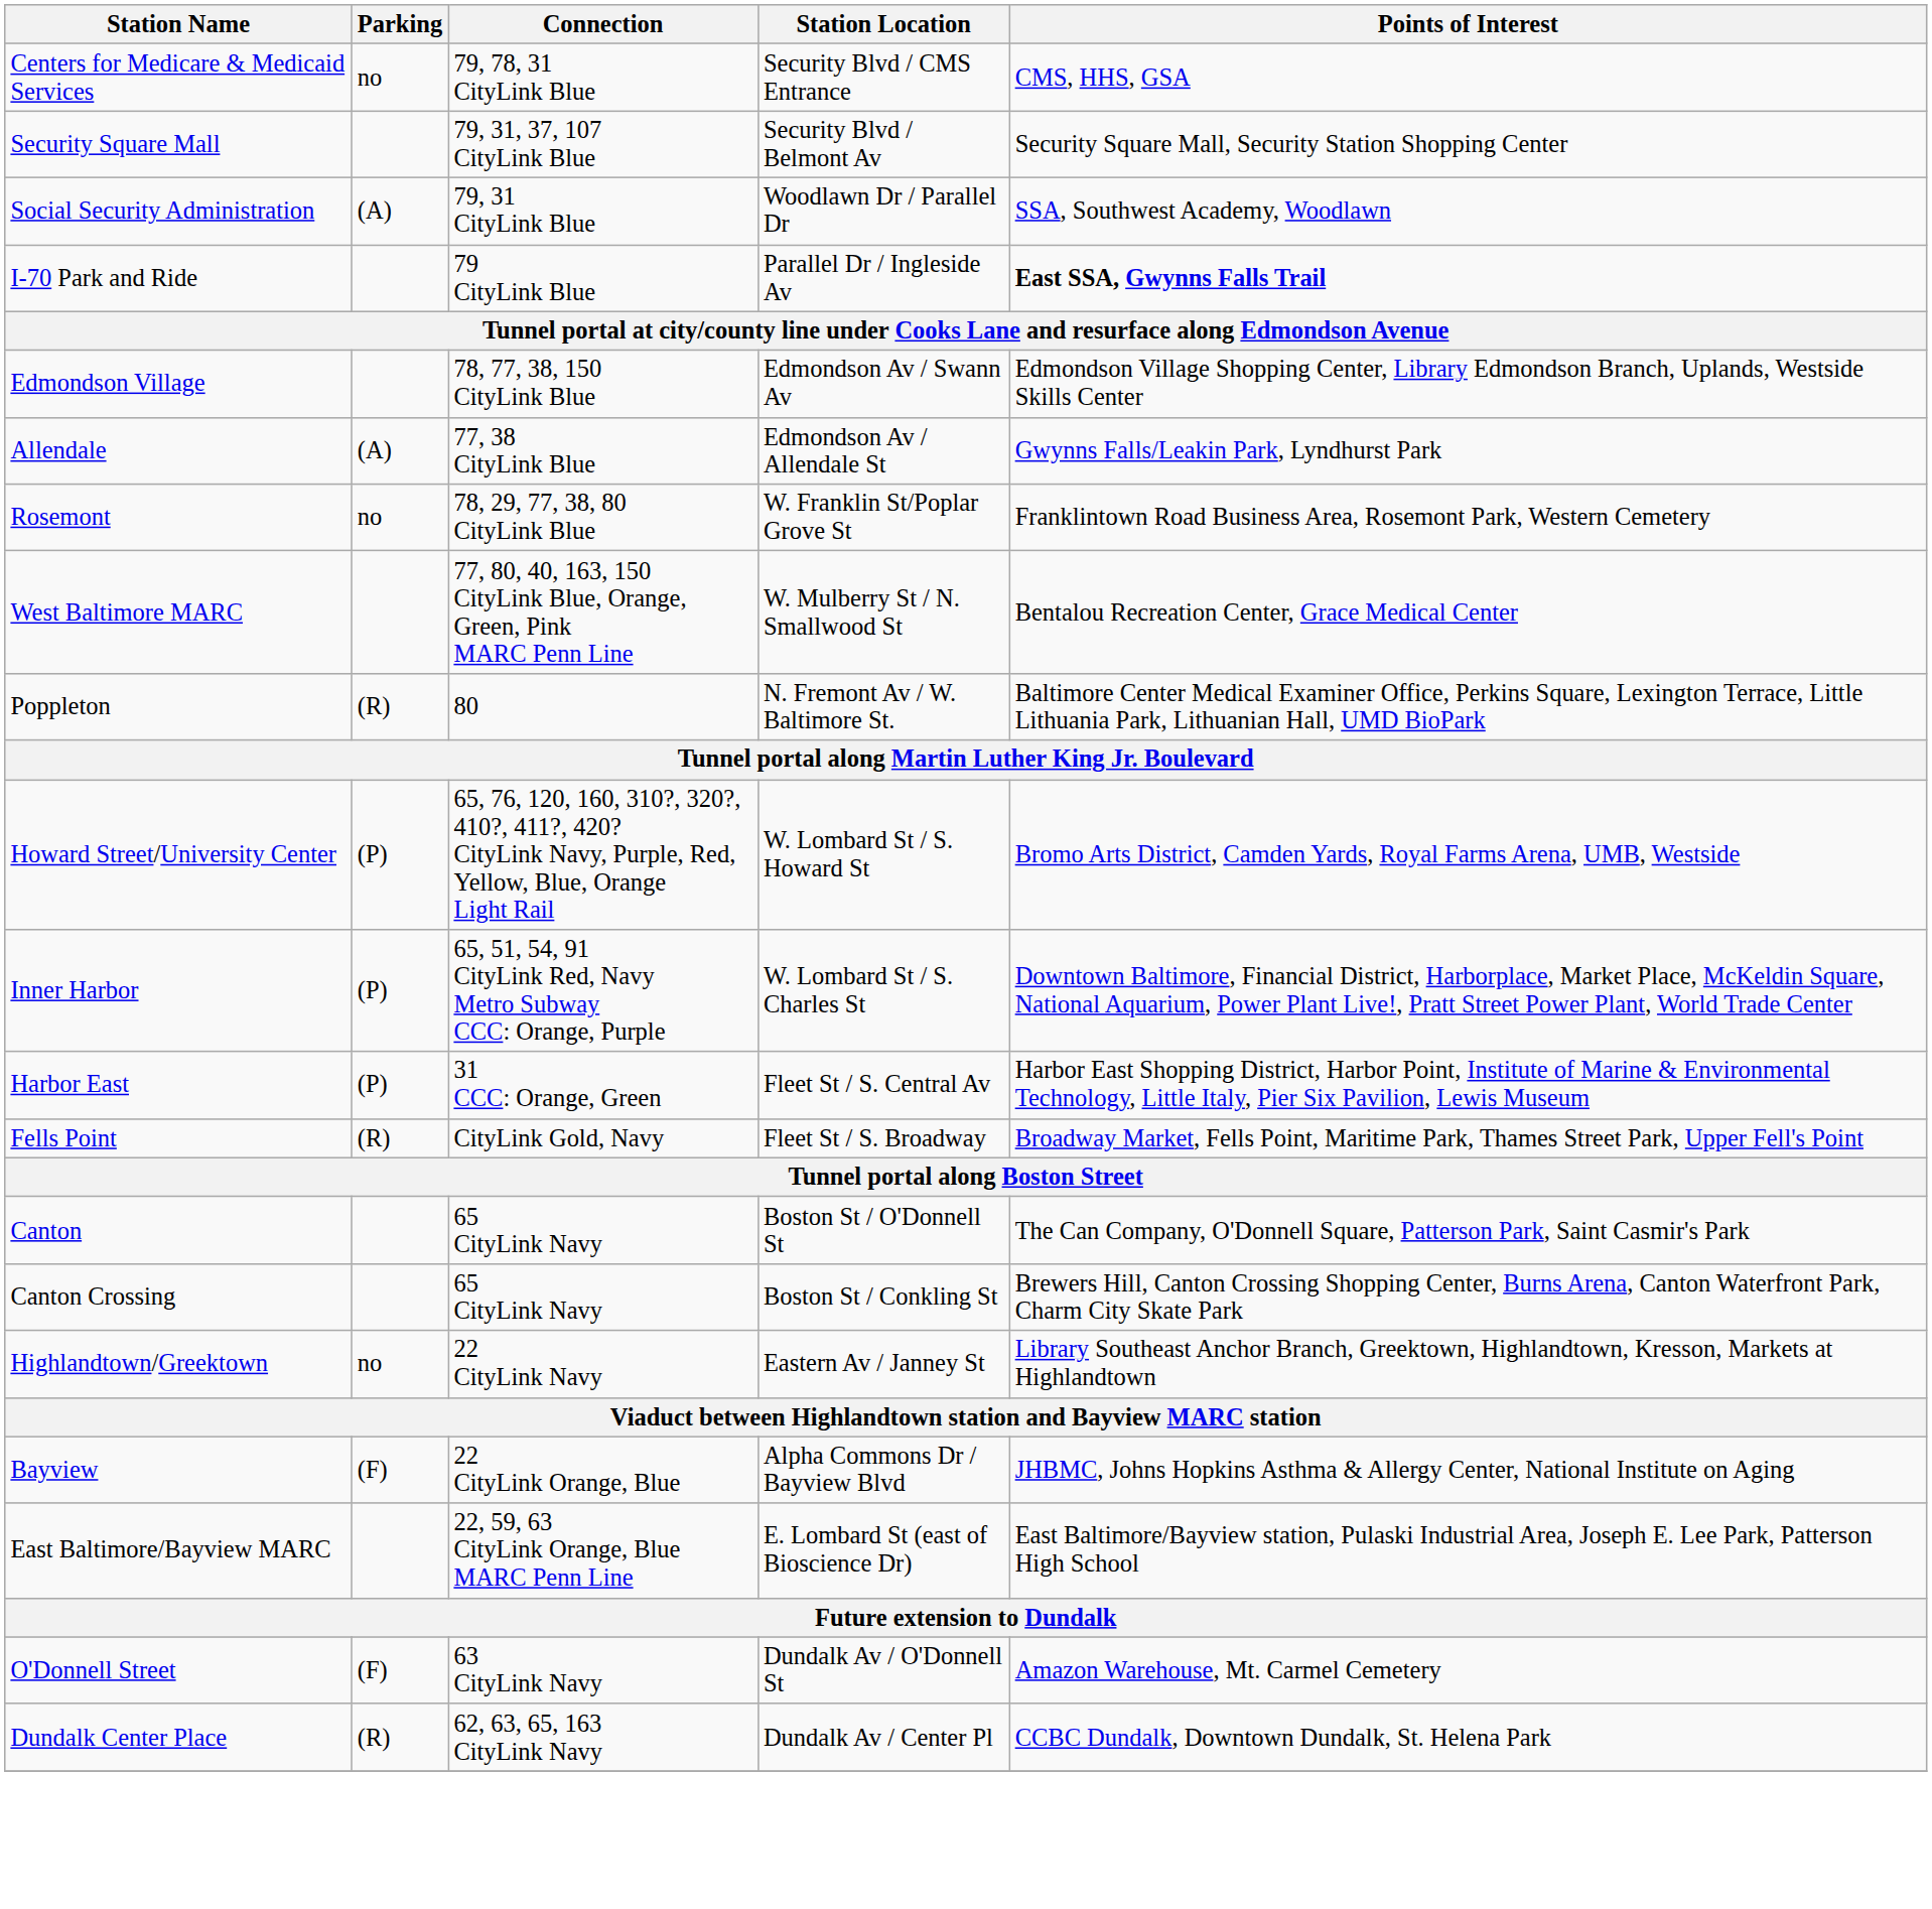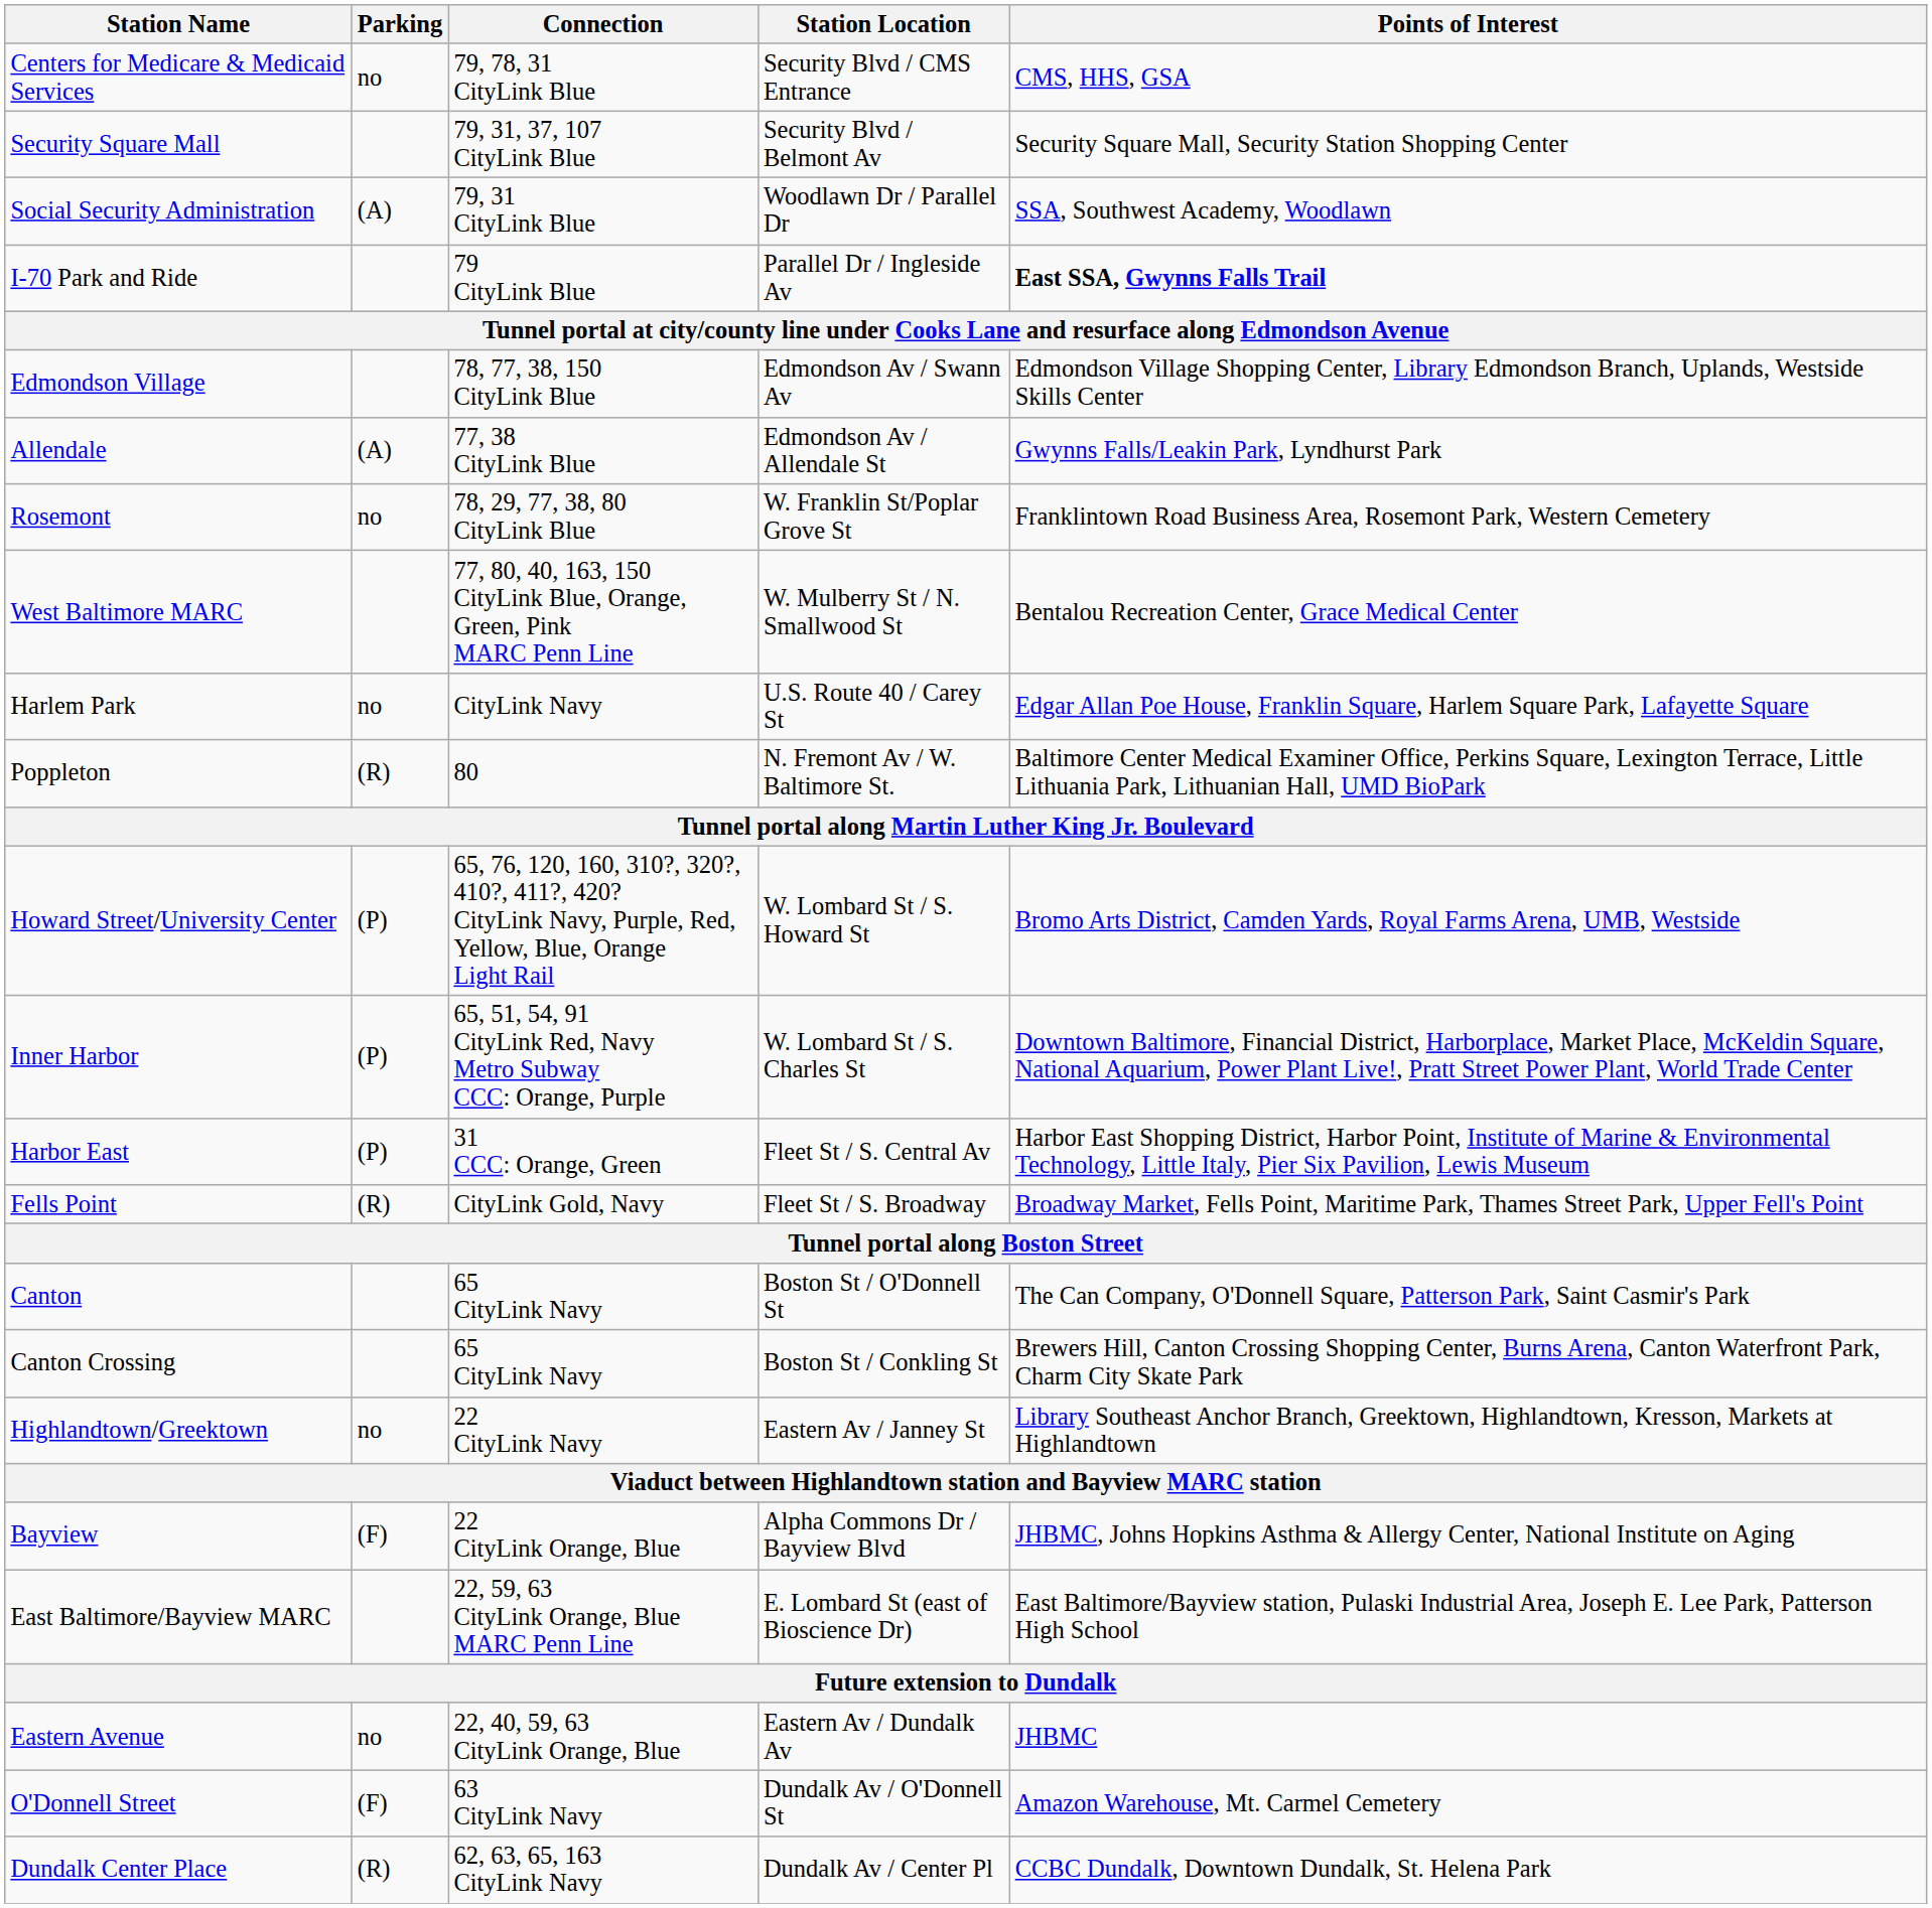 <table class="wikitable">
 <tr>
 <th>Station Name</th>
 <th>Parking</th>
 <th>Connection</th>
 <th>Station Location</th>
 <th>Points of Interest</th>
 </tr>
 <tr>
 <td><a href='#'>Centers for Medicare & Medicaid Services</a></td>
 <td>no</td>
 <td> 79, 78, 31<br> CityLink Blue</td>
 <td>Security Blvd / CMS Entrance</td>
 <td><a href='#'>CMS</a>, <a href='#'>HHS</a>, <a href='#'>GSA</a></td>
 </tr>
 <tr>
 <td><a href='#'>Security Square Mall</a></td>
 <td></td>
 <td> 79, 31, 37, 107<br> CityLink Blue</td>
 <td>Security Blvd / Belmont Av</td>
 <td>Security Square Mall, Security Station Shopping Center</td>
 </tr>
 <tr>
 <td><a href='#'>Social Security Administration</a></td>
 <td> (A)</td>
 <td> 79, 31<br> CityLink Blue</td>
 <td>Woodlawn Dr / Parallel Dr</td>
 <td><a href='#'>SSA</a>, Southwest Academy, <a href='#'>Woodlawn</a></td>
 </tr>
 <tr>
 <td><a href='#'>I-70</a> Park and Ride</td>
 <td></td>
 <td> 79<br> CityLink Blue</td>
 <td>Parallel Dr / Ingleside Av</td>
 <td><strong>East SSA, <a href='#'>Gwynns Falls Trail</a></strong></td>
 </tr>
 <tr>
 <th colspan=5><span>Tunnel portal at city/county line under <a href='#'>Cooks Lane</a> and resurface along <a href='#'>Edmondson Avenue</a></span></th>
 </tr>
 <tr>
 <td><a href='#'>Edmondson Village</a></td>
 <td></td>
 <td> 78, 77, 38, 150<br> CityLink Blue</td>
 <td>Edmondson Av / Swann Av</td>
 <td>Edmondson Village Shopping Center, <a href='#'>Library</a> Edmondson Branch, Uplands, Westside Skills Center</td>
 </tr>
 <tr>
 <td><a href='#'>Allendale</a></td>
 <td> (A)</td>
 <td> 77, 38<br> CityLink Blue</td>
 <td>Edmondson Av / Allendale St</td>
 <td><a href='#'>Gwynns Falls/Leakin Park</a>, Lyndhurst Park</td>
 </tr>
 <tr>
 <td><a href='#'>Rosemont</a></td>
 <td>no</td>
 <td> 78, 29, 77, 38, 80<br> CityLink Blue</td>
 <td>W. Franklin St/Poplar Grove St</td>
 <td>Franklintown Road Business Area, Rosemont Park, Western Cemetery</td>
 </tr>
 <tr>
 <td><a href='#'>West Baltimore MARC</a></td>
 <td></td>
 <td> 77, 80,  40, 163, 150<br> CityLink Blue, Orange, Green, Pink<br> <a href='#'>MARC Penn Line</a></td>
 <td>W. Mulberry St / N. Smallwood St</td>
 <td>Bentalou Recreation Center, <a href='#'>Grace Medical Center</a></td>
+</tr>
+<tr>
+<td>Harlem Park</td>
+<td>no</td>
+<td> CityLink Navy</td>
+<td>U.S. Route 40 / Carey St</td>
+<td><a href='#'>Edgar Allan Poe House</a>, <a href='#'>Franklin Square</a>, Harlem Square Park, <a href='#'>Lafayette Square</a></td>
 </tr>
 <tr>
 <td>Poppleton</td>
 <td> (R)</td>
 <td> 80</td>
 <td>N. Fremont Av / W. Baltimore St.</td>
 <td>Baltimore Center Medical Examiner Office, Perkins Square, Lexington Terrace, Little Lithuania Park, Lithuanian Hall, <a href='#'>UMD BioPark</a></td>
 </tr>
 <tr>
 <th colspan=5><span>Tunnel portal along <a href='#'>Martin Luther King Jr. Boulevard</a></span></th>
 </tr>
 <tr>
 <td><a href='#'>Howard Street</a>/<a href='#'>University Center</a></td>
 <td> (P)</td>
 <td> 65, 76, 120, 160, 310?, 320?, 410?, 411?, 420?<br> CityLink Navy, Purple, Red, Yellow, Blue, Orange<br> <a href='#'>Light Rail</a></td>
 <td>W. Lombard St / S. Howard St</td>
 <td><a href='#'>Bromo Arts District</a>, <a href='#'>Camden Yards</a>, <a href='#'>Royal Farms Arena</a>, <a href='#'>UMB</a>, <a href='#'>Westside</a></td>
 </tr>
 <tr>
 <td><a href='#'>Inner Harbor</a></td>
 <td> (P)</td>
 <td>  65, 51, 54, 91<br> CityLink Red, Navy<br> <a href='#'>Metro Subway</a><br><a href='#'>CCC</a>: Orange, Purple</td>
 <td>W. Lombard St / S. Charles St</td>
 <td><a href='#'>Downtown Baltimore</a>, Financial District, <a href='#'>Harborplace</a>, Market Place, <a href='#'>McKeldin Square</a>, <a href='#'>National Aquarium</a>, <a href='#'>Power Plant Live!</a>, <a href='#'>Pratt Street Power Plant</a>, <a href='#'>World Trade Center</a></td>
 </tr>
 <tr>
 <td><a href='#'>Harbor East</a></td>
 <td> (P)</td>
 <td> 31<br><a href='#'>CCC</a>: Orange, Green</td>
 <td>Fleet St / S. Central Av</td>
 <td>Harbor East Shopping District, Harbor Point, <a href='#'>Institute of Marine & Environmental Technology</a>, <a href='#'>Little Italy</a>, <a href='#'>Pier Six Pavilion</a>, <a href='#'>Lewis Museum</a></td>
 </tr>
 <tr>
 <td><a href='#'>Fells Point</a></td>
 <td> (R)</td>
 <td> CityLink Gold, Navy</td>
 <td>Fleet St / S. Broadway</td>
 <td><a href='#'>Broadway Market</a>, Fells Point, Maritime Park, Thames Street Park, <a href='#'>Upper Fell's Point</a></td>
 </tr>
 <tr>
 <th colspan=5><span>Tunnel portal along <a href='#'>Boston Street</a></span></th>
 </tr>
 <tr>
 <td><a href='#'>Canton</a></td>
 <td></td>
 <td> 65<br> CityLink Navy</td>
 <td>Boston St / O'Donnell St</td>
 <td>The Can Company, O'Donnell Square, <a href='#'>Patterson Park</a>, Saint Casmir's Park</td>
 </tr>
 <tr>
 <td>Canton Crossing</td>
 <td></td>
 <td> 65<br> CityLink Navy</td>
 <td>Boston St / Conkling St</td>
 <td>Brewers Hill, Canton Crossing Shopping Center, <a href='#'>Burns Arena</a>, Canton Waterfront Park, Charm City Skate Park</td>
 </tr>
 <tr>
 <td><a href='#'>Highlandtown</a>/<a href='#'>Greektown</a></td>
 <td>no</td>
 <td> 22<br> CityLink Navy</td>
 <td>Eastern Av / Janney St</td>
 <td><a href='#'>Library</a> Southeast Anchor Branch, Greektown, Highlandtown, Kresson, Markets at Highlandtown</td>
 </tr>
 <tr>
 <th colspan=5><span>Viaduct between Highlandtown station and Bayview <a href='#'>MARC</a> station</span></th>
 </tr>
 <tr>
 <td><a href='#'>Bayview</a></td>
 <td> (F)</td>
 <td> 22<br> CityLink Orange, Blue</td>
 <td>Alpha Commons Dr / Bayview Blvd</td>
 <td><a href='#'>JHBMC</a>, Johns Hopkins Asthma & Allergy Center, National Institute on Aging</td>
 </tr>
 <tr>
 <td>East Baltimore/Bayview MARC</td>
 <td></td>
 <td> 22, 59, 63<br> CityLink Orange, Blue <br> <a href='#'>MARC Penn Line</a></td>
 <td>E. Lombard St (east of Bioscience Dr)</td>
 <td>East Baltimore/Bayview station, Pulaski Industrial Area, Joseph E. Lee Park, Patterson High School</td>
 </tr>
 <tr>
 <th colspan=5><span>Future extension to <a href='#'>Dundalk</a></span></th>
 </tr>
 <tr>
+<td><a href='#'>Eastern Avenue</a></td>
+<td>no</td>
+<td> 22, 40, 59, 63<br> CityLink Orange, Blue</td>
+<td>Eastern Av / Dundalk Av</td>
+<td><a href='#'>JHBMC</a></td>
+</tr>
+<tr>
 <td><a href='#'>O'Donnell Street</a></td>
 <td> (F)</td>
 <td> 63<br> CityLink Navy</td>
 <td>Dundalk Av / O'Donnell St</td>
 <td><a href='#'>Amazon Warehouse</a>, Mt. Carmel Cemetery</td>
 </tr>
 <tr>
 <td><a href='#'>Dundalk Center Place</a></td>
 <td> (R)</td>
 <td> 62, 63, 65, 163<br> CityLink Navy</td>
 <td>Dundalk Av / Center Pl</td>
 <td><a href='#'>CCBC Dundalk</a>, Downtown Dundalk, St. Helena Park</td>
 </tr>
 <tr>
 </tr>
 </table>
